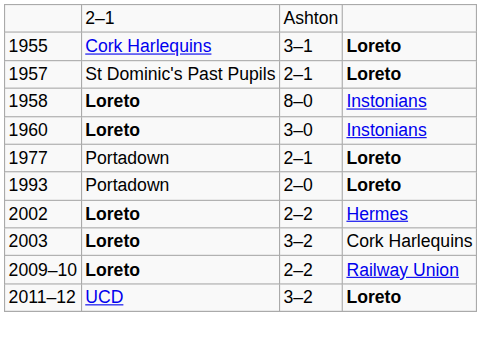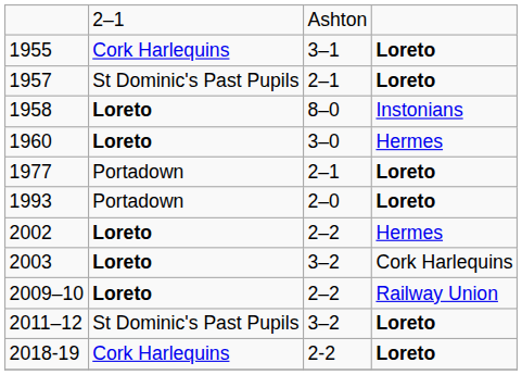 <table class="wikitable collapsible">
 <tr>
 <td></td>
 <td>2–1</td>
 <td>Ashton</td>
 </tr>
 <tr>
 <td>1955</td>
 <td><a href='#'>Cork Harlequins</a></td>
 <td>3–1</td>
 <td><strong>Loreto</strong></td>
 </tr>
 <tr>
 <td>1957</td>
 <td>St Dominic's Past Pupils </td>
 <td>2–1</td>
 <td><strong>Loreto</strong></td>
 </tr>
 <tr>
 <td>1958</td>
 <td><strong>Loreto</strong> </td>
 <td>8–0</td>
 <td><a href='#'>Instonians</a></td>
 </tr>
 <tr>
 <td>1960</td>
 <td><strong>Loreto</strong> </td>
 <td>3–0</td>
-<td><a href='#'>Instonians</a></td>
+<td><a href='#'>Hermes</a></td>
 </tr>
 <tr>
 <td>1977</td>
 <td>Portadown</td>
 <td>2–1</td>
 <td><strong>Loreto</strong></td>
 </tr>
 <tr>
 <td>1993</td>
 <td>Portadown</td>
 <td>2–0</td>
 <td><strong>Loreto</strong></td>
 </tr>
 <tr>
 <td>2002</td>
 <td><strong>Loreto</strong> </td>
 <td>2–2 </td>
 <td><a href='#'>Hermes</a></td>
 </tr>
 <tr>
 <td>2003</td>
 <td><strong>Loreto</strong> </td>
 <td>3–2 </td>
 <td>Cork Harlequins</td>
 </tr>
 <tr>
 <td>2009–10</td>
 <td><strong>Loreto</strong> </td>
 <td>2–2 </td>
 <td><a href='#'>Railway Union</a></td>
 </tr>
 <tr>
 <td>2011–12</td>
-<td><a href='#'>UCD</a></td>
+<td>St Dominic's Past Pupils </td>
 <td>3–2</td>
+<td><strong>Loreto</strong></td>
+</tr>
+<tr>
+<td>2018-19</td>
+<td><a href='#'>Cork Harlequins</a></td>
+<td>2-2</td>
 <td><strong>Loreto</strong></td>
 </tr>
 <tr>
 </tr>
 </table>
